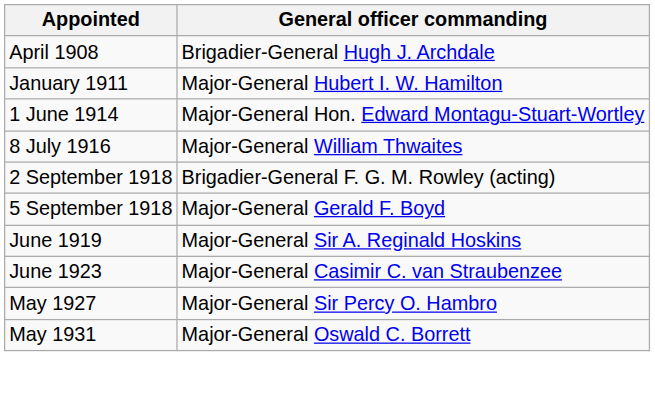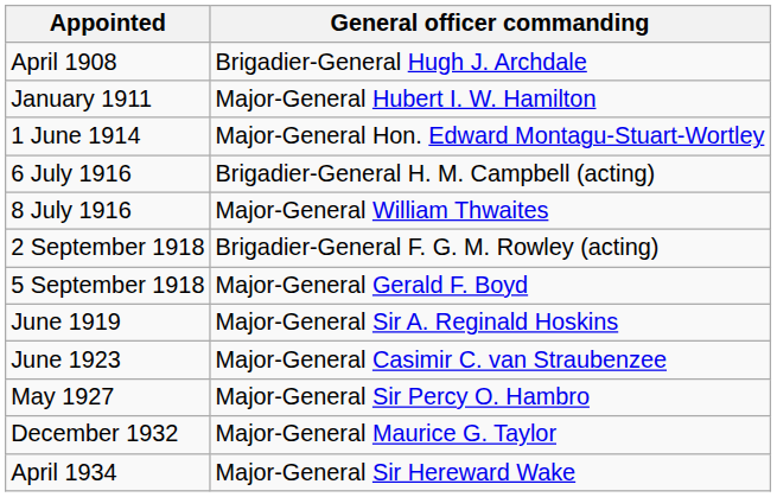 <table class="wikitable" style="text-align: left; border-spacing: 2px; border: 1px solid darkgray;">
 <tr>
 <th>Appointed</th>
 <th>General officer commanding</th>
 </tr>
 <tr>
 <td>April 1908</td>
 <td>Brigadier-General <a href='#'>Hugh J. Archdale</a></td>
 </tr>
 <tr>
 <td>January 1911</td>
 <td>Major-General <a href='#'>Hubert I. W. Hamilton</a></td>
 </tr>
 <tr>
 <td>1 June 1914</td>
 <td>Major-General Hon. <a href='#'>Edward Montagu-Stuart-Wortley</a></td>
+</tr>
+<tr>
+<td>6 July 1916</td>
+<td>Brigadier-General H. M. Campbell (acting)</td>
 </tr>
 <tr>
 <td>8 July 1916</td>
 <td>Major-General <a href='#'>William Thwaites</a></td>
 </tr>
 <tr>
 <td>2 September 1918</td>
 <td>Brigadier-General F. G. M. Rowley (acting)</td>
 </tr>
 <tr>
 <td>5 September 1918</td>
 <td>Major-General <a href='#'>Gerald F. Boyd</a></td>
 </tr>
 <tr>
 <td>June 1919</td>
 <td>Major-General <a href='#'>Sir A. Reginald Hoskins</a></td>
 </tr>
 <tr>
 <td>June 1923</td>
 <td>Major-General <a href='#'>Casimir C. van Straubenzee</a></td>
 </tr>
 <tr>
 <td>May 1927</td>
 <td>Major-General <a href='#'>Sir Percy O. Hambro</a></td>
 </tr>
 <tr>
-<td>May 1931</td>
-<td>Major-General <a href='#'>Oswald C. Borrett</a></td>
+<td>December 1932</td>
+<td>Major-General <a href='#'>Maurice G. Taylor</a></td>
+</tr>
+<tr>
+<td>April 1934</td>
+<td>Major-General <a href='#'>Sir Hereward Wake</a></td>
 </tr>
 </table>
